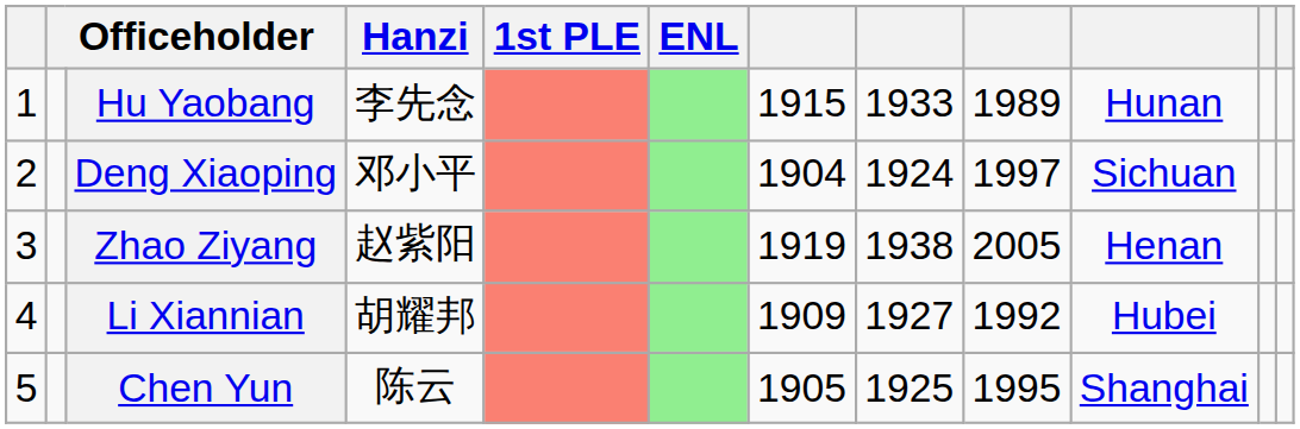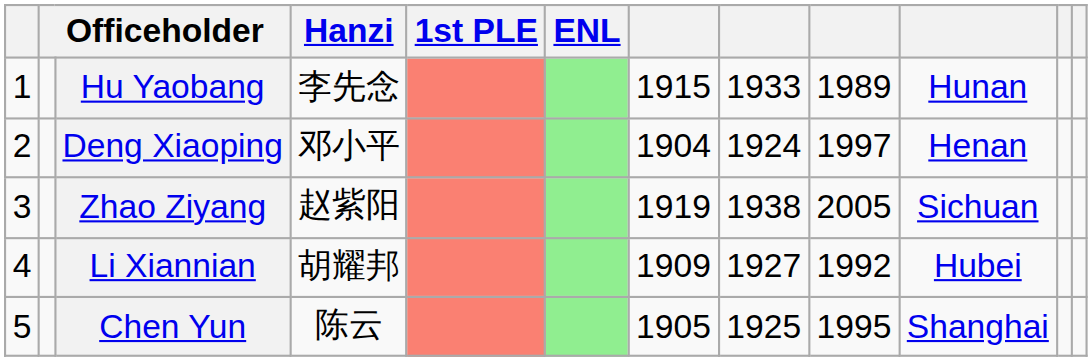 <table class="wikitable sortable" style=text-align:center>
 <tr>
 <th scope=col></th>
 <th scope=col colspan="2">Officeholder</th>
 <th scope=col><a href='#'>Hanzi</a></th>
 <th scope=col><a href='#'>1st PLE</a></th>
 <th scope=col><a href='#'>ENL</a></th>
 <th scope=col></th>
 <th scope=col></th>
 <th scope=col></th>
 <th scope=col></th>
 <th scope=col></th>
 <th scope=col class="unsortable"></th>
 </tr>
 <tr>
 <td>1</td>
 <td></td>
 <th align="center" scope="row" style="font-weight:normal;"><a href='#'>Hu Yaobang</a></th>
 <td data-sort-value="116">李先念</td>
 <td bgcolor = Salmon></td>
 <td bgcolor = LightGreen></td>
 <td>1915</td>
 <td>1933</td>
 <td>1989</td>
 <td><a href='#'>Hunan</a></td>
 <td></td>
 <td></td>
 </tr>
 <tr>
 <td>2<br></td>
 <td></td>
 <th align="center" scope="row" style="font-weight:normal;"><a href='#'>Deng Xiaoping</a></th>
 <td data-sort-value="32">邓小平</td>
 <td bgcolor = Salmon></td>
 <td bgcolor = LightGreen></td>
 <td>1904</td>
 <td>1924</td>
 <td>1997</td>
-<td><a href='#'>Sichuan</a></td>
+<td><a href='#'>Henan</a></td>
 <td></td>
 <td></td>
 </tr>
 <tr>
 <td>3</td>
 <td></td>
 <th align="center" scope="row" style="font-weight:normal;"><a href='#'>Zhao Ziyang</a></th>
 <td data-sort-value="144">赵紫阳</td>
 <td bgcolor = Salmon></td>
 <td bgcolor = LightGreen></td>
 <td>1919</td>
 <td>1938</td>
 <td>2005</td>
-<td><a href='#'>Henan</a></td>
+<td><a href='#'>Sichuan</a></td>
 <td></td>
 <td></td>
 </tr>
 <tr>
 <td>4</td>
 <td></td>
 <th align="center" scope="row" style="font-weight:normal;"><a href='#'>Li Xiannian</a></th>
 <td data-sort-value="151">胡耀邦</td>
 <td bgcolor = Salmon></td>
 <td bgcolor = LightGreen></td>
 <td>1909</td>
 <td>1927</td>
 <td>1992</td>
 <td><a href='#'>Hubei</a></td>
 <td></td>
 <td></td>
 </tr>
 <tr>
 <td>5</td>
 <td></td>
 <th align="center" scope="row" style="font-weight:normal;"><a href='#'>Chen Yun</a></th>
 <td data-sort-value="116">陈云</td>
 <td bgcolor = Salmon></td>
 <td bgcolor = LightGreen></td>
 <td>1905</td>
 <td>1925</td>
 <td>1995</td>
 <td><a href='#'>Shanghai</a></td>
 <td></td>
 <td></td>
 </tr>
 </table>
